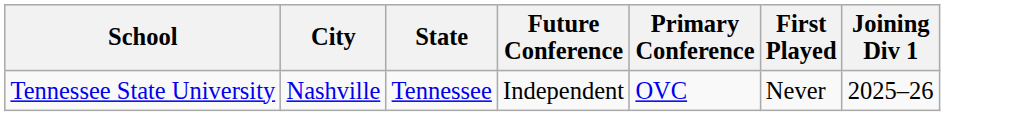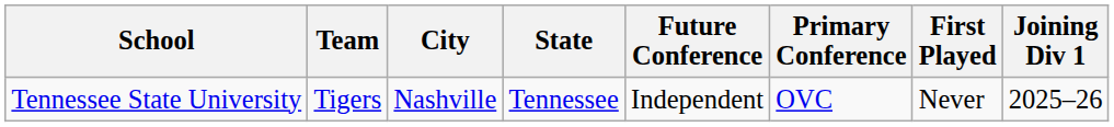 <table class="wikitable sortable" style="text-align:left;">
 <tr>
 <th>School</th>
+<th>Team</th>
 <th>City</th>
 <th>State</th>
 <th>Future<br>Conference</th>
 <th>Primary<br>Conference</th>
 <th>First<br>Played</th>
 <th>Joining<br>Div 1</th>
 </tr>
 <tr>
 <td><a href='#'>Tennessee State University</a></td>
+<td><a href='#'>Tigers</a></td>
 <td><a href='#'>Nashville</a></td>
 <td><a href='#'>Tennessee</a></td>
 <td>Independent</td>
 <td><a href='#'>OVC</a></td>
 <td>Never</td>
 <td>2025–26</td>
 </tr>
 </table>
